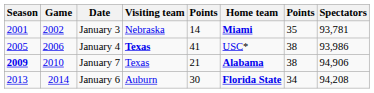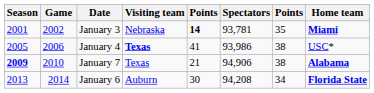 <table class="wikitable" style=font-size:100% style="text-align:center">
 <tr>
 <th>Season</th>
 <th>Game</th>
 <th>Date</th>
 <th>Visiting team</th>
 <th>Points</th>
+<th>Spectators</th>
+<th>Points</th>
 <th>Home team</th>
-<th>Points</th>
-<th>Spectators</th>
 </tr>
 <tr>
 <td><a href='#'>2001</a></td>
 <td><a href='#'>2002</a></td>
 <td>January 3</td>
 <td><a href='#'>Nebraska</a></td>
-<td>14</td>
+<td><strong>14</strong></td>
+<td>93,781</td>
+<td>35</td>
 <td><strong><a href='#'>Miami</a></strong></td>
-<td>35</td>
-<td>93,781</td>
 </tr>
 <tr>
 <td><a href='#'>2005</a></td>
 <td><a href='#'>2006</a></td>
 <td>January 4</td>
 <td><strong><a href='#'>Texas</a></strong></td>
 <td>41</td>
+<td>93,986</td>
+<td>38</td>
 <td><a href='#'>USC</a>*</td>
-<td>38</td>
-<td>93,986</td>
 </tr>
 <tr>
 <td><strong><a href='#'>2009</a></strong></td>
 <td><a href='#'>2010</a></td>
 <td>January 7</td>
 <td><a href='#'>Texas</a></td>
 <td>21</td>
+<td>94,906</td>
+<td>38</td>
 <td><strong><a href='#'>Alabama</a></strong></td>
-<td>38</td>
-<td>94,906</td>
 </tr>
 <tr>
 <td><a href='#'>2013</a></td>
 <td>  <a href='#'>2014</a>  </td>
 <td>January 6</td>
 <td><a href='#'>Auburn</a></td>
 <td>30</td>
+<td>94,208</td>
+<td>34</td>
 <td><strong><a href='#'>Florida State</a></strong></td>
-<td>34</td>
-<td>94,208</td>
 </tr>
 </table>
